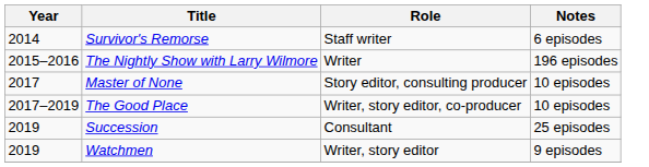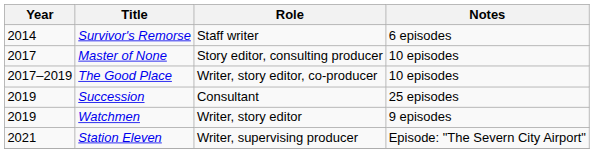 <table class="wikitable sortable">
 <tr>
 <th>Year</th>
 <th>Title</th>
 <th>Role</th>
 <th>Notes</th>
 </tr>
 <tr>
 <td>2014</td>
 <td><em><a href='#'>Survivor's Remorse</a></em></td>
 <td>Staff writer</td>
 <td>6 episodes</td>
-</tr>
-<tr>
-<td>2015–2016</td>
-<td><em><a href='#'>The Nightly Show with Larry Wilmore</a></em></td>
-<td>Writer</td>
-<td>196 episodes</td>
 </tr>
 <tr>
 <td>2017</td>
 <td><em><a href='#'>Master of None</a></em></td>
 <td>Story editor, consulting producer</td>
 <td>10 episodes</td>
 </tr>
 <tr>
 <td>2017–2019</td>
 <td><em><a href='#'>The Good Place</a></em></td>
 <td>Writer, story editor, co-producer</td>
 <td>10 episodes</td>
 </tr>
 <tr>
 <td>2019</td>
 <td><em><a href='#'>Succession</a></em></td>
 <td>Consultant</td>
 <td>25 episodes</td>
 </tr>
 <tr>
 <td>2019</td>
 <td><em><a href='#'>Watchmen</a></em></td>
 <td>Writer, story editor</td>
 <td>9 episodes</td>
 </tr>
 <tr>
+<td>2021</td>
+<td><em><a href='#'>Station Eleven</a></em></td>
+<td>Writer, supervising producer</td>
+<td>Episode: "The Severn City Airport"</td>
+</tr>
+<tr>
 </tr>
 </table>
